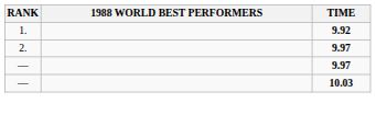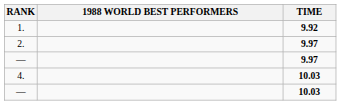 <table class="wikitable" style="border-collapse: collapse; font-size: 90%;">
 <tr>
 <th>RANK</th>
 <th align="center" style="width: 25em">1988 WORLD BEST PERFORMERS</th>
 <th align="center" style="width: 5em">TIME</th>
 </tr>
 <tr>
 <td align="center">1.</td>
 <td></td>
 <td align="center"><strong>9.92</strong></td>
 </tr>
 <tr>
 <td align="center">2.</td>
 <td></td>
 <td align="center"><strong>9.97</strong></td>
 </tr>
 <tr>
 <td align="center">—</td>
 <td></td>
 <td align="center"><strong>9.97</strong></td>
 </tr>
 <tr>
+<td align="center">4.</td>
+<td></td>
+<td align="center"><strong>10.03</strong></td>
+</tr>
+<tr>
 <td align="center">—</td>
 <td></td>
 <td align="center"><strong>10.03</strong></td>
 </tr>
 </table>
